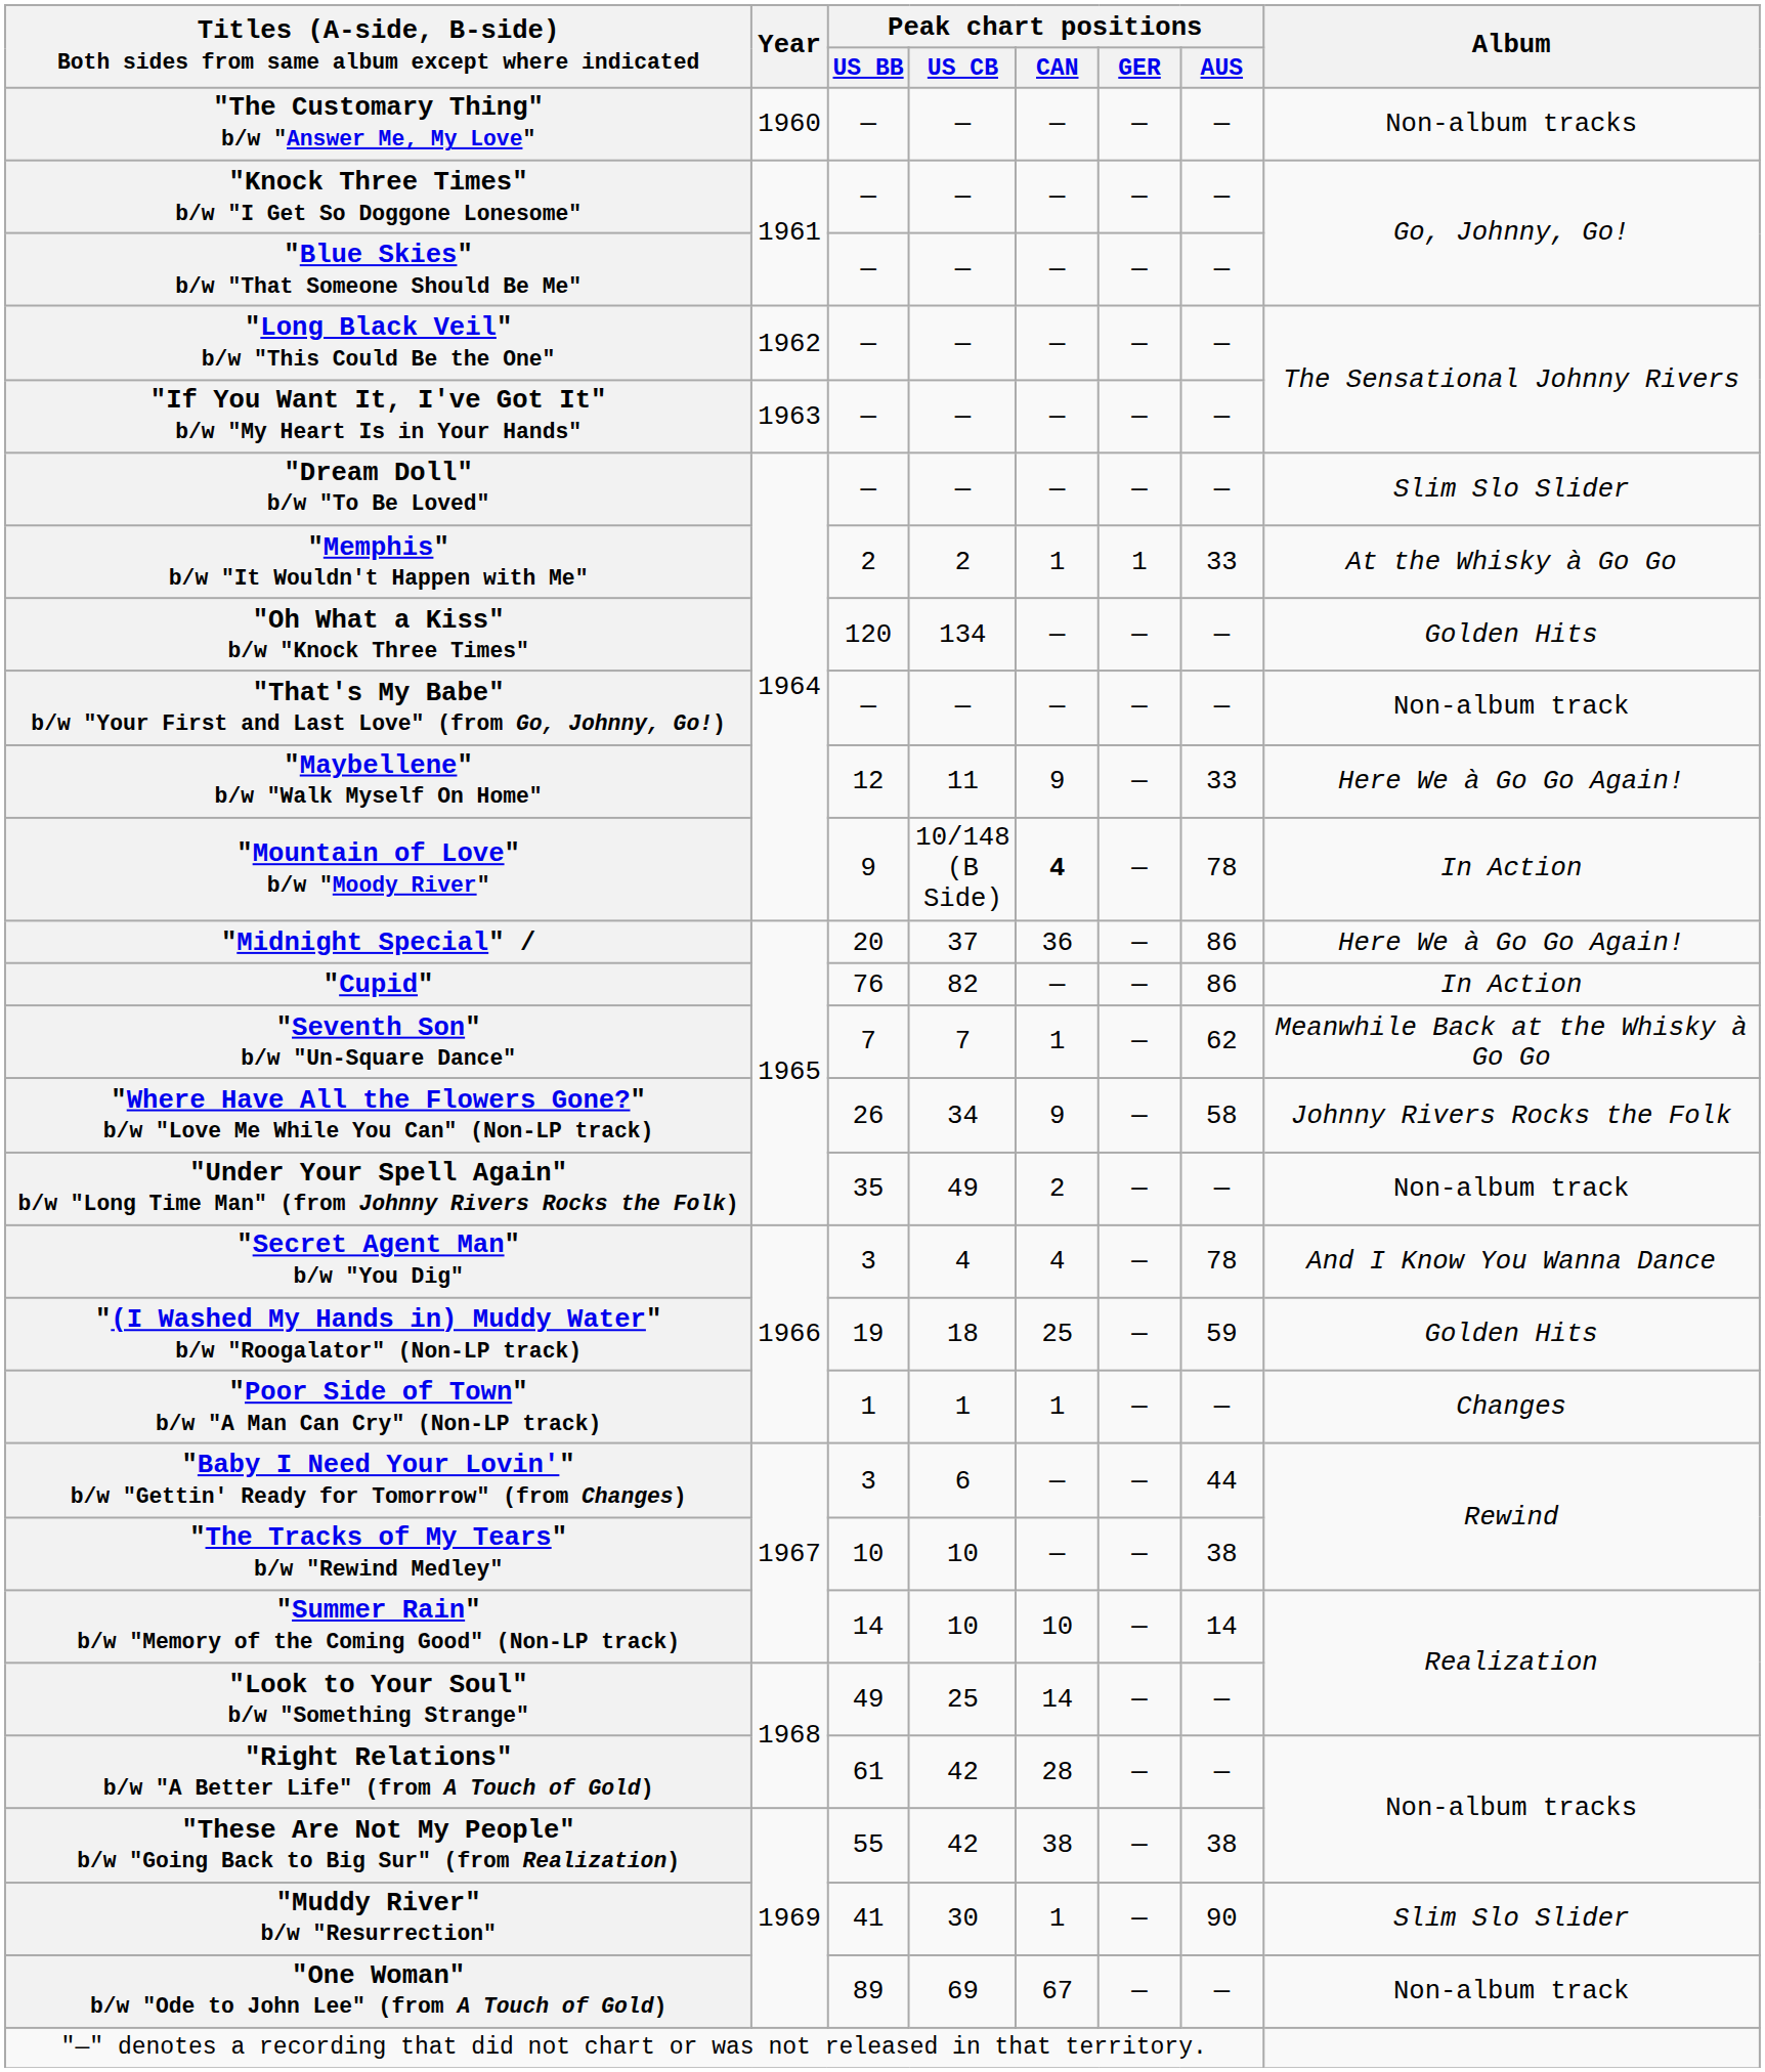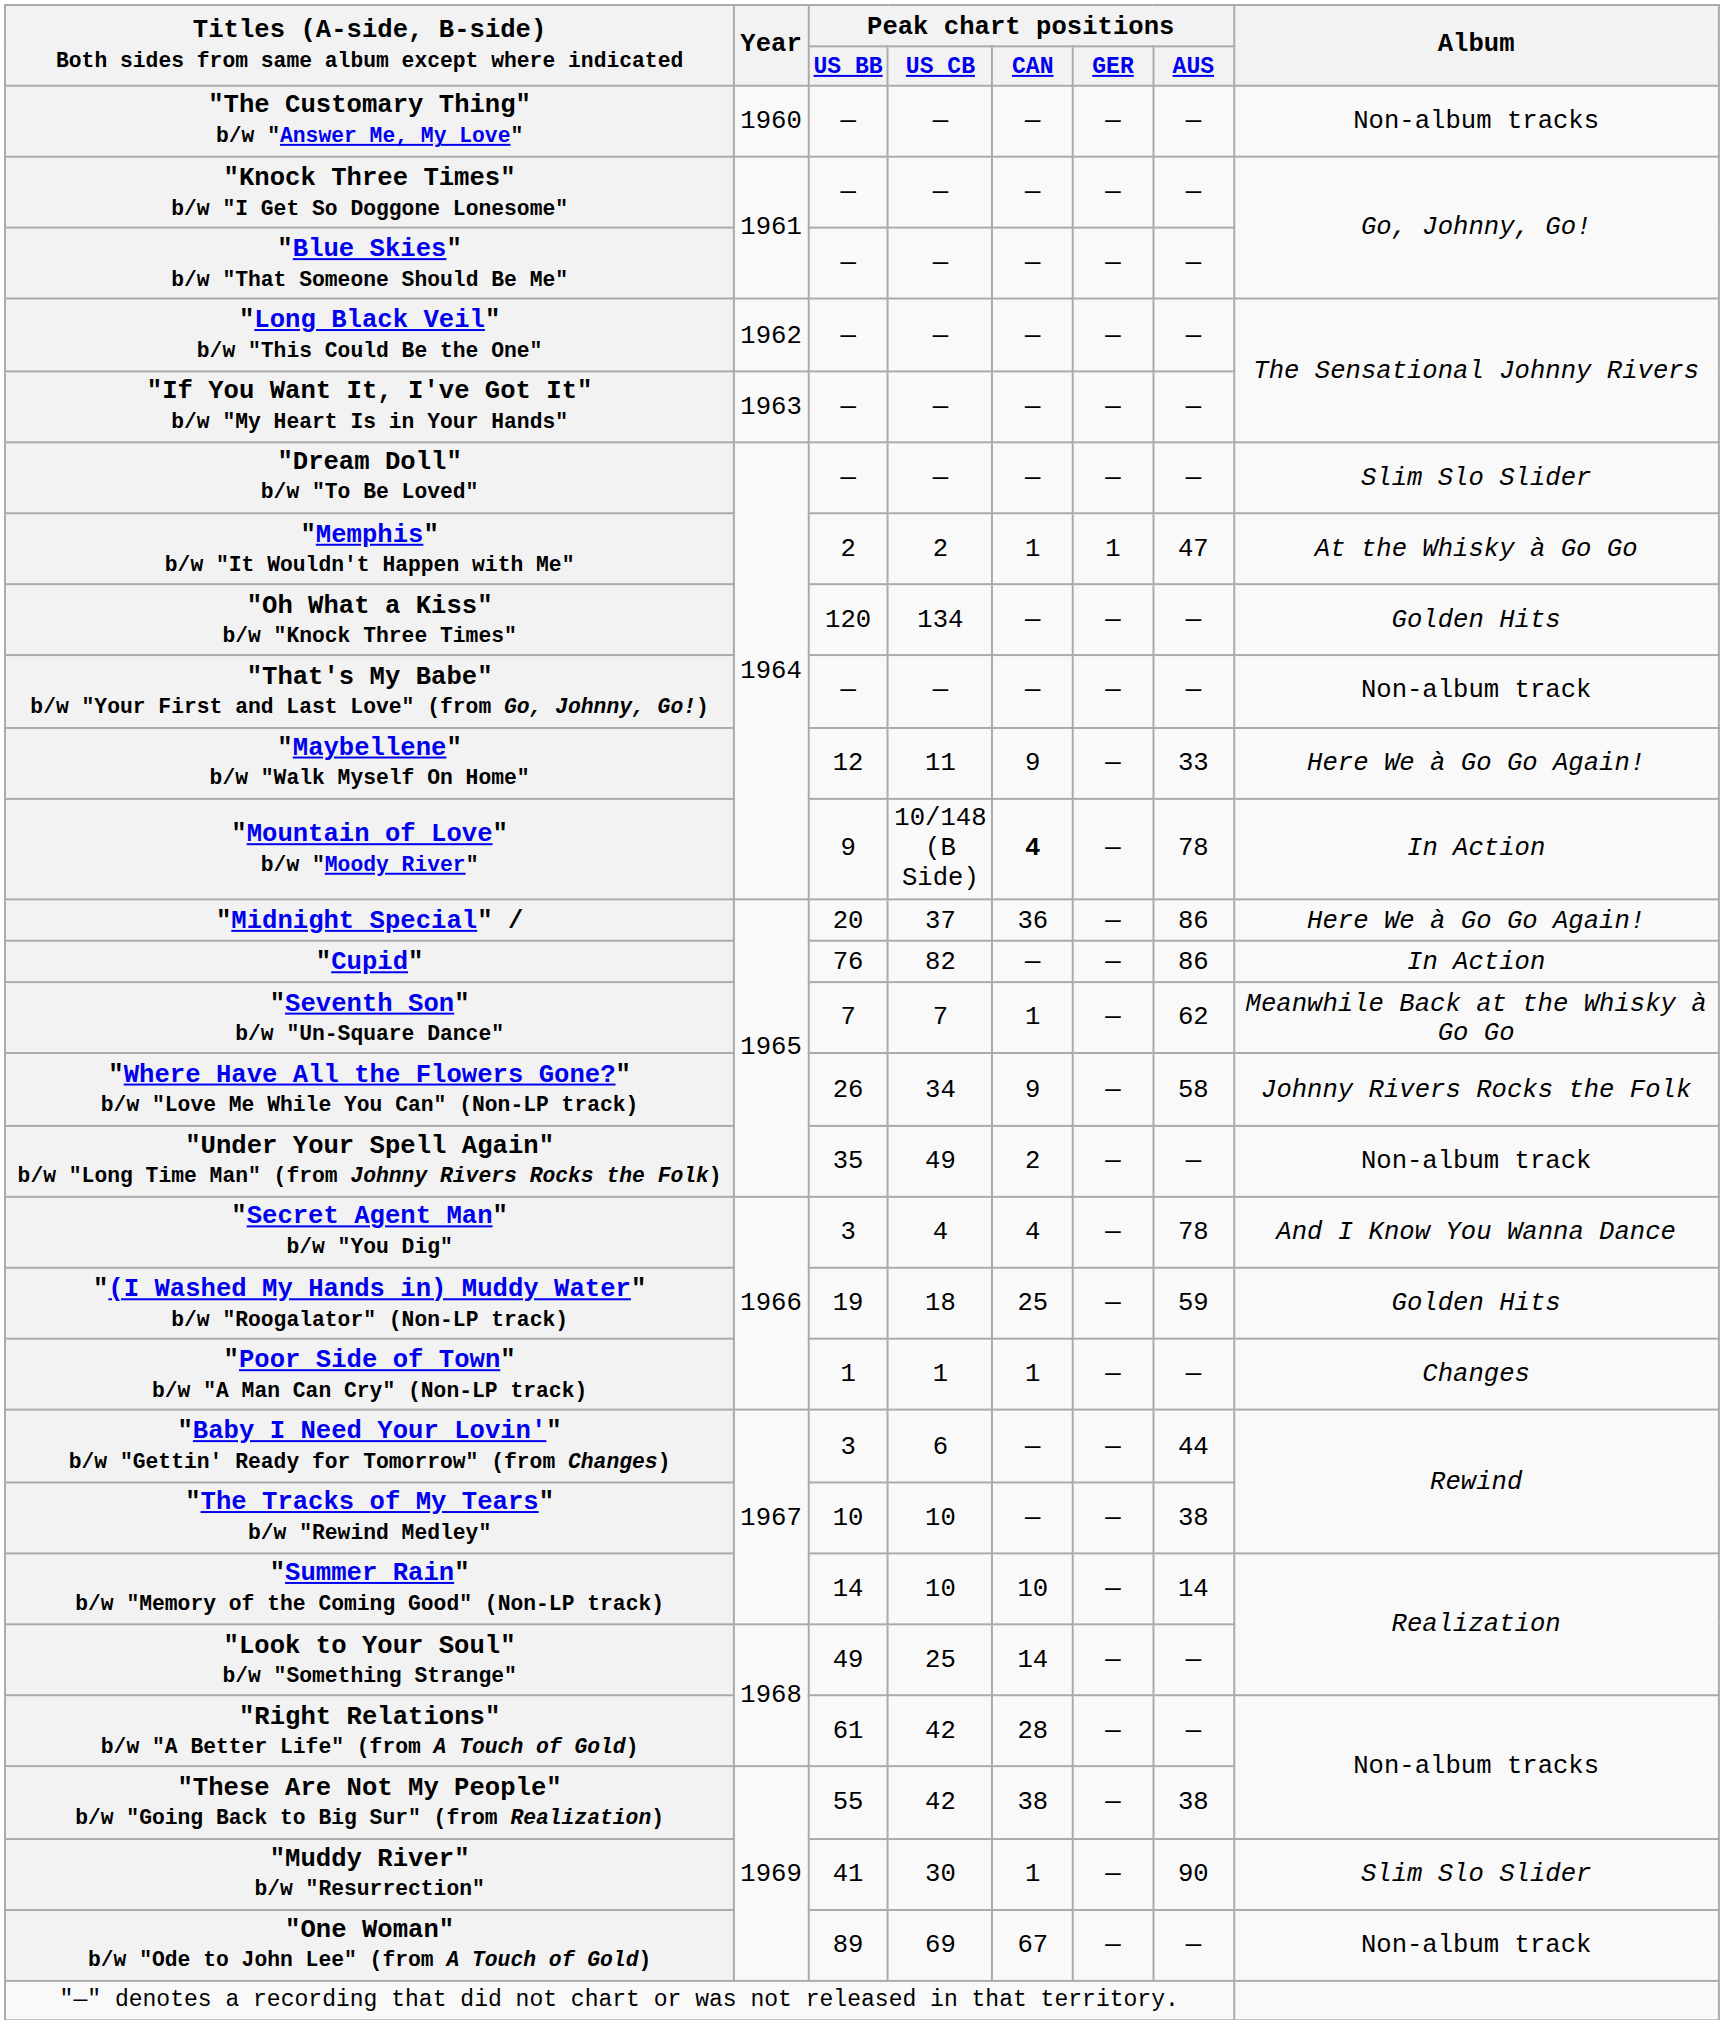 <table class="wikitable plainrowheaders" style="text-align:center;">
 <tr>
 <th scope="col" rowspan="2" style="width:28em;">Titles (A-side, B-side)<br><small>Both sides from same album except where indicated</small></th>
 <th scope="col" rowspan="2">Year</th>
 <th scope="col" colspan="5">Peak chart positions</th>
 <th scope="col" rowspan="2">Album</th>
 </tr>
 <tr>
 <th scope="col" style="width:3em;font-size:90%;"><a href='#'>US BB</a><br> </th>
 <th scope="col" style="width:3em;font-size:90%;"><a href='#'>US CB</a> <br> </th>
 <th scope="col" style="width:3em;font-size:90%;"><a href='#'>CAN</a><br></th>
 <th scope="col" style="width:3em;font-size:90%;"><a href='#'>GER</a><br></th>
 <th scope="col" style="width:3em;font-size:90%;"><a href='#'>AUS</a><br></th>
 </tr>
 <tr>
 <th scope="row">"The Customary Thing"<br><small>b/w "<a href='#'>Answer Me, My Love</a>"</small></th>
 <td>1960</td>
 <td>—</td>
 <td>—</td>
 <td>—</td>
 <td>—</td>
 <td>—</td>
 <td>Non-album tracks</td>
 </tr>
 <tr>
 <th scope="row">"Knock Three Times"<br><small>b/w "I Get So Doggone Lonesome"</small></th>
 <td rowspan="2">1961</td>
 <td>—</td>
 <td>—</td>
 <td>—</td>
 <td>—</td>
 <td>—</td>
 <td rowspan="2"><em>Go, Johnny, Go!</em></td>
 </tr>
 <tr>
 <th scope="row">"<a href='#'>Blue Skies</a>"<br><small>b/w "That Someone Should Be Me"</small></th>
 <td>—</td>
 <td>—</td>
 <td>—</td>
 <td>—</td>
 <td>—</td>
 </tr>
 <tr>
 <th scope="row">"<a href='#'>Long Black Veil</a>"<br><small>b/w "This Could Be the One"</small></th>
 <td>1962</td>
 <td>—</td>
 <td>—</td>
 <td>—</td>
 <td>—</td>
 <td>—</td>
 <td rowspan="2"><em>The Sensational Johnny Rivers</em></td>
 </tr>
 <tr>
 <th scope="row">"If You Want It, I've Got It"<br><small>b/w "My Heart Is in Your Hands"</small></th>
 <td>1963</td>
 <td>—</td>
 <td>—</td>
 <td>—</td>
 <td>—</td>
 <td>—</td>
 </tr>
 <tr>
 <th scope="row">"Dream Doll"<br><small>b/w "To Be Loved"</small></th>
 <td rowspan="6">1964</td>
 <td>—</td>
 <td>—</td>
 <td>—</td>
 <td>—</td>
 <td>—</td>
 <td><em>Slim Slo Slider</em></td>
 </tr>
 <tr>
 <th scope="row">"<a href='#'>Memphis</a>"<br><small>b/w "It Wouldn't Happen with Me" </small></th>
 <td>2</td>
 <td>2</td>
 <td>1</td>
 <td>1</td>
-<td>33</td>
+<td>47</td>
 <td><em>At the Whisky à Go Go</em></td>
 </tr>
 <tr>
 <th scope="row">"Oh What a Kiss"<br><small>b/w "Knock Three Times"</small></th>
 <td>120</td>
 <td>134</td>
 <td>—</td>
 <td>—</td>
 <td>—</td>
 <td><em>Golden Hits</em></td>
 </tr>
 <tr>
 <th scope="row">"That's My Babe"<br><small>b/w "Your First and Last Love" (from <em>Go, Johnny, Go!</em>)</small></th>
 <td>—</td>
 <td>—</td>
 <td>—</td>
 <td>—</td>
 <td>—</td>
 <td>Non-album track</td>
 </tr>
 <tr>
 <th scope="row">"<a href='#'>Maybellene</a>"<br><small>b/w "Walk Myself On Home"</small></th>
 <td>12</td>
 <td>11</td>
 <td>9</td>
 <td>—</td>
 <td>33</td>
 <td><em>Here We à Go Go Again!</em></td>
 </tr>
 <tr>
 <th scope="row">"<a href='#'>Mountain of Love</a>"<br><small>b/w "<a href='#'>Moody River</a>" </small></th>
 <td>9</td>
 <td>10/148 (B Side)</td>
 <td><strong>4</strong></td>
 <td>—</td>
 <td>78</td>
 <td><em>In Action</em></td>
 </tr>
 <tr>
 <th scope="row">"<a href='#'>Midnight Special</a>" /</th>
 <td rowspan="5">1965</td>
 <td>20</td>
 <td>37</td>
 <td>36</td>
 <td>—</td>
 <td>86</td>
 <td><em>Here We à Go Go Again!</em></td>
 </tr>
 <tr>
 <th scope="row">"<a href='#'>Cupid</a>"</th>
 <td>76</td>
 <td>82</td>
 <td>—</td>
 <td>—</td>
 <td>86</td>
 <td><em>In Action</em></td>
 </tr>
 <tr>
 <th scope="row">"<a href='#'>Seventh Son</a>"<br><small>b/w "Un-Square Dance" </small></th>
 <td>7</td>
 <td>7</td>
 <td>1</td>
 <td>—</td>
 <td>62</td>
 <td><em>Meanwhile Back at the Whisky à Go Go</em></td>
 </tr>
 <tr>
 <th scope="row">"<a href='#'>Where Have All the Flowers Gone?</a>"<br><small>b/w "Love Me While You Can" (Non-LP track)</small></th>
 <td>26</td>
 <td>34</td>
 <td>9</td>
 <td>—</td>
 <td>58</td>
 <td><em>Johnny Rivers Rocks the Folk</em></td>
 </tr>
 <tr>
 <th scope="row">"Under Your Spell Again"<br><small>b/w "Long Time Man" (from <em>Johnny Rivers Rocks the Folk</em>)</small></th>
 <td>35</td>
 <td>49</td>
 <td>2</td>
 <td>—</td>
 <td>—</td>
 <td>Non-album track</td>
 </tr>
 <tr>
 <th scope="row">"<a href='#'>Secret Agent Man</a>"<br><small>b/w "You Dig"</small></th>
 <td rowspan="3">1966</td>
 <td>3</td>
 <td>4</td>
 <td>4</td>
 <td>—</td>
 <td>78</td>
 <td><em>And I Know You Wanna Dance</em></td>
 </tr>
 <tr>
 <th scope="row">"<a href='#'>(I Washed My Hands in) Muddy Water</a>"<br><small>b/w "Roogalator" (Non-LP track)</small></th>
 <td>19</td>
 <td>18</td>
 <td>25</td>
 <td>—</td>
 <td>59</td>
 <td><em>Golden Hits</em></td>
 </tr>
 <tr>
 <th scope="row">"<a href='#'>Poor Side of Town</a>"<br><small>b/w "A Man Can Cry" (Non-LP track)</small></th>
 <td>1</td>
 <td>1</td>
 <td>1</td>
 <td>—</td>
 <td>—</td>
 <td><em>Changes</em></td>
 </tr>
 <tr>
 <th scope="row">"<a href='#'>Baby I Need Your Lovin'</a>"<br><small>b/w "Gettin' Ready for Tomorrow" (from <em>Changes</em>)</small></th>
 <td rowspan="3">1967</td>
 <td>3</td>
 <td>6</td>
 <td>—</td>
 <td>—</td>
 <td>44</td>
 <td rowspan="2"><em>Rewind</em></td>
 </tr>
 <tr>
 <th scope="row">"<a href='#'>The Tracks of My Tears</a>"<br><small>b/w "Rewind Medley"</small></th>
 <td>10</td>
 <td>10</td>
 <td>—</td>
 <td>—</td>
 <td>38</td>
 </tr>
 <tr>
 <th scope="row">"<a href='#'>Summer Rain</a>"<br><small>b/w "Memory of the Coming Good" (Non-LP track)</small></th>
 <td>14</td>
 <td>10</td>
 <td>10</td>
 <td>—</td>
 <td>14</td>
 <td rowspan="2"><em>Realization</em></td>
 </tr>
 <tr>
 <th scope="row">"Look to Your Soul"<br><small>b/w "Something Strange" </small></th>
 <td rowspan="2">1968</td>
 <td>49</td>
 <td>25</td>
 <td>14</td>
 <td>—</td>
 <td>—</td>
 </tr>
 <tr>
 <th scope="row">"Right Relations"<br><small>b/w "A Better Life" (from <em>A Touch of Gold</em>)</small></th>
 <td>61</td>
 <td>42</td>
 <td>28</td>
 <td>—</td>
 <td>—</td>
 <td rowspan="2">Non-album tracks</td>
 </tr>
 <tr>
 <th scope="row">"These Are Not My People"<br><small>b/w "Going Back to Big Sur" (from <em>Realization</em>)</small></th>
 <td rowspan="3">1969</td>
 <td>55</td>
 <td>42</td>
 <td>38</td>
 <td>—</td>
 <td>38</td>
 </tr>
 <tr>
 <th scope="row">"Muddy River"<br><small>b/w "Resurrection"</small></th>
 <td>41</td>
 <td>30</td>
 <td>1</td>
 <td>—</td>
 <td>90</td>
 <td><em>Slim Slo Slider</em></td>
 </tr>
 <tr>
 <th scope="row">"One Woman"<br><small>b/w "Ode to John Lee" (from <em>A Touch of Gold</em>)</small></th>
 <td>89</td>
 <td>69</td>
 <td>67</td>
 <td>—</td>
 <td>—</td>
 <td>Non-album track</td>
 </tr>
 <tr>
 <td colspan="7" style="font-size:90%">"—" denotes a recording that did not chart or was not released in that territory.</td>
 </tr>
 </table>
